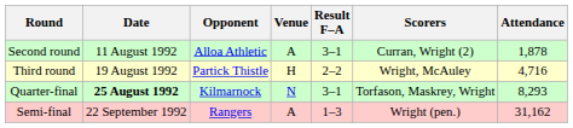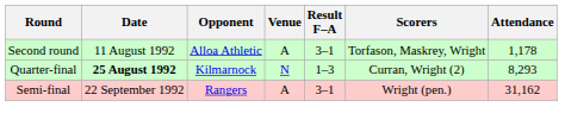 <table class="wikitable sortable" style="text-align:center;">
 <tr>
 <th>Round</th>
 <th>Date</th>
 <th>Opponent</th>
 <th>Venue</th>
 <th>Result<br>F–A</th>
 <th class=unsortable>Scorers</th>
 <th>Attendance</th>
 </tr>
 <tr bgcolor="#CCFFCC">
 <td>Second round</td>
 <td>11 August 1992</td>
 <td><a href='#'>Alloa Athletic</a></td>
 <td>A</td>
 <td>3–1</td>
-<td>Curran, Wright (2)</td>
-<td>1,878</td>
-</tr>
-<tr bgcolor="#FFFFCC">
-<td>Third round</td>
-<td>19 August 1992</td>
-<td><a href='#'>Partick Thistle</a></td>
-<td>H</td>
-<td>2–2 <br></td>
-<td>Wright, McAuley</td>
-<td>4,716</td>
+<td>Torfason, Maskrey, Wright</td>
+<td>1,178</td>
 </tr>
 <tr bgcolor="#CCFFCC">
 <td>Quarter-final</td>
 <td><strong>25 August 1992</strong></td>
 <td><a href='#'>Kilmarnock</a></td>
 <td><a href='#'>N</a></td>
-<td>3–1</td>
-<td>Torfason, Maskrey, Wright</td>
+<td>1–3</td>
+<td>Curran, Wright (2)</td>
 <td>8,293</td>
 </tr>
 <tr bgcolor="#FFCCCC">
 <td>Semi-final</td>
 <td>22 September 1992</td>
 <td><a href='#'>Rangers</a></td>
 <td>A</td>
-<td>1–3</td>
+<td>3–1</td>
 <td>Wright (pen.)</td>
 <td>31,162</td>
 </tr>
 </table>
